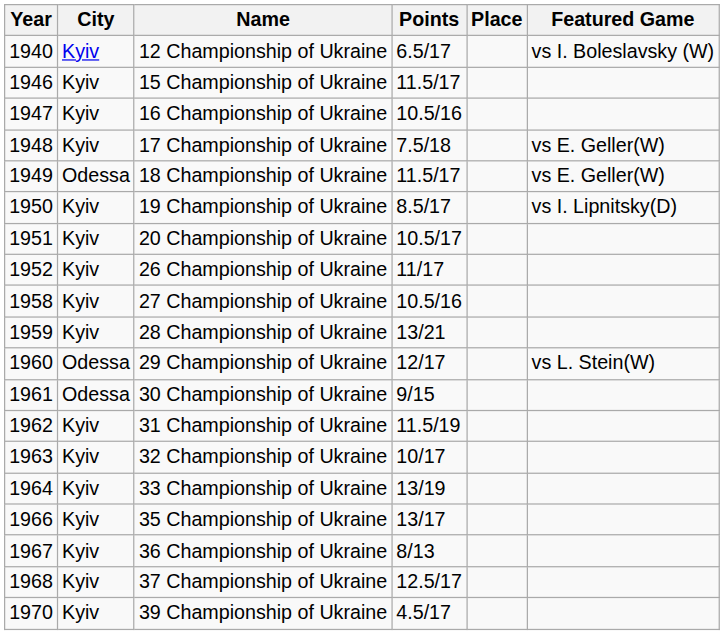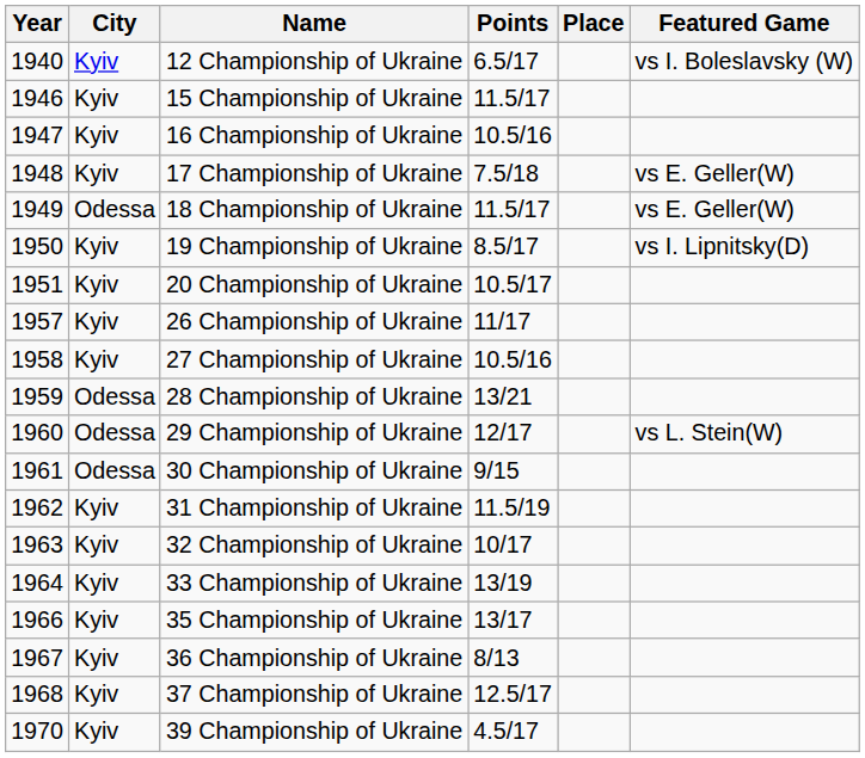 <table class="wikitable">
 <tr>
 <th>Year</th>
 <th>City</th>
 <th>Name</th>
 <th>Points</th>
 <th>Place</th>
 <th>Featured Game</th>
 </tr>
 <tr>
 <td>1940</td>
 <td><a href='#'>Kyiv</a></td>
 <td>12 Championship of Ukraine</td>
 <td>6.5/17</td>
 <td></td>
 <td>vs I. Boleslavsky (W)</td>
 </tr>
 <tr>
 <td>1946</td>
 <td>Kyiv</td>
 <td>15 Championship of Ukraine</td>
 <td>11.5/17</td>
 <td></td>
 <td></td>
 </tr>
 <tr>
 <td>1947</td>
 <td>Kyiv</td>
 <td>16 Championship of Ukraine</td>
 <td>10.5/16</td>
 <td></td>
 <td></td>
 </tr>
 <tr>
 <td>1948</td>
 <td>Kyiv</td>
 <td>17 Championship of Ukraine</td>
 <td>7.5/18</td>
 <td></td>
 <td>vs E. Geller(W)</td>
 </tr>
 <tr>
 <td>1949</td>
 <td>Odessa</td>
 <td>18 Championship of Ukraine</td>
 <td>11.5/17</td>
 <td></td>
 <td>vs E. Geller(W)</td>
 </tr>
 <tr>
 <td>1950</td>
 <td>Kyiv</td>
 <td>19 Championship of Ukraine</td>
 <td>8.5/17</td>
 <td></td>
 <td>vs I. Lipnitsky(D)</td>
 </tr>
 <tr>
 <td>1951</td>
 <td>Kyiv</td>
 <td>20 Championship of Ukraine</td>
 <td>10.5/17</td>
 <td></td>
 <td></td>
 </tr>
 <tr>
-<td>1952</td>
+<td>1957</td>
 <td>Kyiv</td>
 <td>26 Championship of Ukraine</td>
 <td>11/17</td>
 <td></td>
 <td></td>
 </tr>
 <tr>
 <td>1958</td>
 <td>Kyiv</td>
 <td>27 Championship of Ukraine</td>
 <td>10.5/16</td>
 <td></td>
 <td></td>
 </tr>
 <tr>
 <td>1959</td>
-<td>Kyiv</td>
+<td>Odessa</td>
 <td>28 Championship of Ukraine</td>
 <td>13/21</td>
 <td></td>
 <td></td>
 </tr>
 <tr>
 <td>1960</td>
 <td>Odessa</td>
 <td>29 Championship of Ukraine</td>
 <td>12/17</td>
 <td></td>
 <td>vs L. Stein(W)</td>
 </tr>
 <tr>
 <td>1961</td>
 <td>Odessa</td>
 <td>30 Championship of Ukraine</td>
 <td>9/15</td>
 <td></td>
 <td></td>
 </tr>
 <tr>
 <td>1962</td>
 <td>Kyiv</td>
 <td>31 Championship of Ukraine</td>
 <td>11.5/19</td>
 <td></td>
 <td></td>
 </tr>
 <tr>
 <td>1963</td>
 <td>Kyiv</td>
 <td>32 Championship of Ukraine</td>
 <td>10/17</td>
 <td></td>
 <td></td>
 </tr>
 <tr>
 <td>1964</td>
 <td>Kyiv</td>
 <td>33 Championship of Ukraine</td>
 <td>13/19</td>
 <td></td>
 <td></td>
 </tr>
 <tr>
 <td>1966</td>
 <td>Kyiv</td>
 <td>35 Championship of Ukraine</td>
 <td>13/17</td>
 <td></td>
 <td></td>
 </tr>
 <tr>
 <td>1967</td>
 <td>Kyiv</td>
 <td>36 Championship of Ukraine</td>
 <td>8/13</td>
 <td></td>
 <td></td>
 </tr>
 <tr>
 <td>1968</td>
 <td>Kyiv</td>
 <td>37 Championship of Ukraine</td>
 <td>12.5/17</td>
 <td></td>
 <td></td>
 </tr>
 <tr>
 <td>1970</td>
 <td>Kyiv</td>
 <td>39 Championship of Ukraine</td>
 <td>4.5/17</td>
 <td></td>
 <td></td>
 </tr>
 </table>
